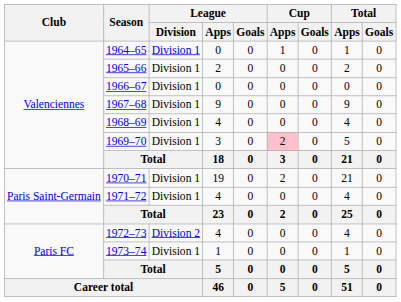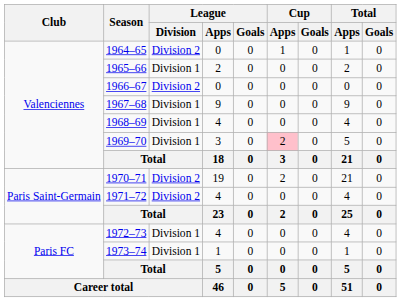 <table class="wikitable" style="text-align:center">
 <tr>
 <th rowspan="2">Club</th>
 <th rowspan="2">Season</th>
 <th colspan="3">League</th>
 <th colspan="2">Cup</th>
 <th colspan="2">Total</th>
 </tr>
 <tr>
 <th>Division</th>
 <th>Apps</th>
 <th>Goals</th>
 <th>Apps</th>
 <th>Goals</th>
 <th>Apps</th>
 <th>Goals</th>
 </tr>
 <tr>
 <td rowspan="7"><a href='#'>Valenciennes</a></td>
 <td><a href='#'>1964–65</a></td>
-<td><a href='#'>Division 1</a></td>
+<td><a href='#'>Division 2</a></td>
 <td>0</td>
 <td>0</td>
 <td>1</td>
 <td>0</td>
 <td>1</td>
 <td>0</td>
 </tr>
 <tr>
 <td><a href='#'>1965–66</a></td>
 <td>Division 1</td>
 <td>2</td>
 <td>0</td>
 <td>0</td>
 <td>0</td>
 <td>2</td>
 <td>0</td>
 </tr>
 <tr>
 <td><a href='#'>1966–67</a></td>
-<td>Division 1</td>
+<td><a href='#'>Division 2</a></td>
 <td>0</td>
 <td>0</td>
 <td>0</td>
 <td>0</td>
 <td>0</td>
 <td>0</td>
 </tr>
 <tr>
 <td><a href='#'>1967–68</a></td>
 <td>Division 1</td>
 <td>9</td>
 <td>0</td>
 <td>0</td>
 <td>0</td>
 <td>9</td>
 <td>0</td>
 </tr>
 <tr>
 <td><a href='#'>1968–69</a></td>
 <td>Division 1</td>
 <td>4</td>
 <td>0</td>
 <td>0</td>
 <td>0</td>
 <td>4</td>
 <td>0</td>
 </tr>
 <tr>
 <td><a href='#'>1969–70</a></td>
 <td>Division 1</td>
 <td>3</td>
 <td>0</td>
 <td style="background: pink;">2</td>
 <td>0</td>
 <td>5</td>
 <td>0</td>
 </tr>
 <tr>
 <th colspan="2">Total</th>
 <th>18</th>
 <th>0</th>
 <th>3</th>
 <th>0</th>
 <th>21</th>
 <th>0</th>
 </tr>
 <tr>
 <td rowspan="3"><a href='#'>Paris Saint-Germain</a></td>
 <td><a href='#'>1970–71</a></td>
-<td>Division 1</td>
+<td><a href='#'>Division 2</a></td>
 <td>19</td>
 <td>0</td>
 <td>2</td>
 <td>0</td>
 <td>21</td>
 <td>0</td>
 </tr>
 <tr>
 <td><a href='#'>1971–72</a></td>
-<td>Division 1</td>
+<td><a href='#'>Division 2</a></td>
 <td>4</td>
 <td>0</td>
 <td>0</td>
 <td>0</td>
 <td>4</td>
 <td>0</td>
 </tr>
 <tr>
 <th colspan="2">Total</th>
 <th>23</th>
 <th>0</th>
 <th>2</th>
 <th>0</th>
 <th>25</th>
 <th>0</th>
 </tr>
 <tr>
 <td rowspan="3"><a href='#'>Paris FC</a></td>
 <td><a href='#'>1972–73</a></td>
-<td><a href='#'>Division 2</a></td>
+<td>Division 1</td>
 <td>4</td>
 <td>0</td>
 <td>0</td>
 <td>0</td>
 <td>4</td>
 <td>0</td>
 </tr>
 <tr>
 <td><a href='#'>1973–74</a></td>
 <td>Division 1</td>
 <td>1</td>
 <td>0</td>
 <td>0</td>
 <td>0</td>
 <td>1</td>
 <td>0</td>
 </tr>
 <tr>
 <th colspan="2">Total</th>
 <th>5</th>
 <th>0</th>
 <th>0</th>
 <th>0</th>
 <th>5</th>
 <th>0</th>
 </tr>
 <tr>
 <th colspan="3">Career total</th>
 <th>46</th>
 <th>0</th>
 <th>5</th>
 <th>0</th>
 <th>51</th>
 <th>0</th>
 </tr>
 </table>
